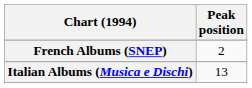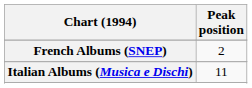 <table class="wikitable sortable plainrowheaders" style="text-align:center">
 <tr>
 <th scope="col">Chart (1994)</th>
 <th scope="col">Peak<br>position</th>
 </tr>
 <tr>
 </tr>
 <tr>
 </tr>
 <tr>
 </tr>
 <tr>
 </tr>
 <tr>
 <th scope="row">French Albums (<a href='#'>SNEP</a>)</th>
 <td align="center">2</td>
 </tr>
 <tr>
 </tr>
 <tr>
 <th scope="row">Italian Albums (<em><a href='#'>Musica e Dischi</a></em>)</th>
-<td align="center">13</td>
+<td align="center">11</td>
 </tr>
 <tr>
 </tr>
 <tr>
 </tr>
 <tr>
 </tr>
 <tr>
 </tr>
 <tr>
 </tr>
 </table>
